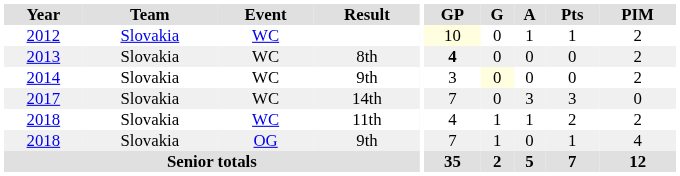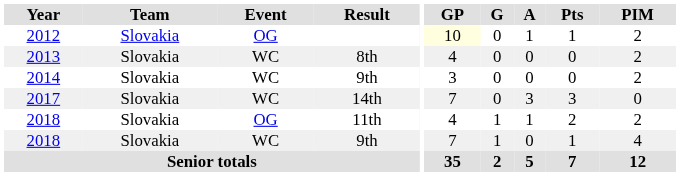 <table border="0" cellpadding="1" cellspacing="0" ID="Table3" style="text-align:center; width:40em">
 <tr ALIGN="center" bgcolor="#e0e0e0">
 <th>Year</th>
 <th>Team</th>
 <th>Event</th>
 <th>Result</th>
 <th rowspan="99" bgcolor="#ffffff"></th>
 <th>GP</th>
 <th>G</th>
 <th>A</th>
 <th>Pts</th>
 <th>PIM</th>
 </tr>
 <tr>
 <td><a href='#'>2012</a></td>
 <td><a href='#'>Slovakia</a></td>
-<td><a href='#'>WC</a></td>
+<td><a href='#'>OG</a></td>
 <td></td>
 <td style="background: lightyellow;">10</td>
 <td>0</td>
 <td>1</td>
 <td>1</td>
 <td>2</td>
 </tr>
 <tr bgcolor="#f0f0f0">
 <td><a href='#'>2013</a></td>
 <td>Slovakia</td>
 <td>WC</td>
 <td>8th</td>
-<td><strong>4</strong></td>
+<td>4</td>
 <td>0</td>
 <td>0</td>
 <td>0</td>
 <td>2</td>
 </tr>
 <tr>
 <td><a href='#'>2014</a></td>
 <td>Slovakia</td>
 <td>WC</td>
 <td>9th</td>
 <td>3</td>
-<td style="background: lightyellow;">0</td>
+<td>0</td>
 <td>0</td>
 <td>0</td>
 <td>2</td>
 </tr>
 <tr bgcolor="#f0f0f0">
 <td><a href='#'>2017</a></td>
 <td>Slovakia</td>
 <td>WC</td>
 <td>14th</td>
 <td>7</td>
 <td>0</td>
 <td>3</td>
 <td>3</td>
 <td>0</td>
 </tr>
 <tr>
 <td><a href='#'>2018</a></td>
 <td>Slovakia</td>
-<td><a href='#'>WC</a></td>
+<td><a href='#'>OG</a></td>
 <td>11th</td>
 <td>4</td>
 <td>1</td>
 <td>1</td>
 <td>2</td>
 <td>2</td>
 </tr>
 <tr bgcolor="#f0f0f0">
 <td><a href='#'>2018</a></td>
 <td>Slovakia</td>
-<td><a href='#'>OG</a></td>
+<td>WC</td>
 <td>9th</td>
 <td>7</td>
 <td>1</td>
 <td>0</td>
 <td>1</td>
 <td>4</td>
 </tr>
 <tr bgcolor="#e0e0e0">
 <th colspan="4">Senior totals</th>
 <th>35</th>
 <th>2</th>
 <th>5</th>
 <th>7</th>
 <th>12</th>
 </tr>
 </table>
